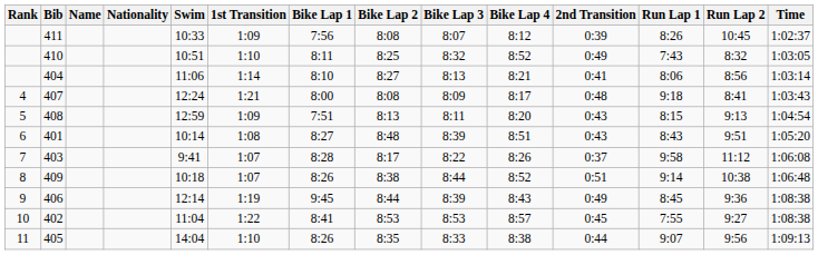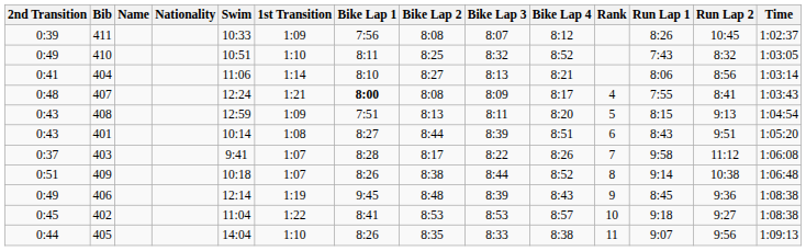 <table class="wikitable sortable" style="text-align:center">
 <tr>
-<th>Rank</th>
+<th>2nd Transition</th>
 <th>Bib</th>
 <th>Name</th>
 <th>Nationality</th>
 <th>Swim</th>
 <th>1st Transition</th>
 <th>Bike Lap 1</th>
 <th>Bike Lap 2</th>
 <th>Bike Lap 3</th>
 <th>Bike Lap 4</th>
-<th>2nd Transition</th>
+<th>Rank</th>
 <th>Run Lap 1</th>
 <th>Run Lap 2</th>
 <th>Time</th>
 </tr>
 <tr>
-<td></td>
+<td>0:39</td>
 <td>411</td>
 <td align=left></td>
 <td align=left></td>
 <td>10:33</td>
 <td>1:09</td>
 <td>7:56</td>
 <td>8:08</td>
 <td>8:07</td>
 <td>8:12</td>
-<td>0:39</td>
+<td></td>
 <td>8:26</td>
 <td>10:45</td>
 <td>1:02:37</td>
 </tr>
 <tr>
-<td></td>
+<td>0:49</td>
 <td>410</td>
 <td align=left></td>
 <td align=left></td>
 <td>10:51</td>
 <td>1:10</td>
 <td>8:11</td>
 <td>8:25</td>
 <td>8:32</td>
 <td>8:52</td>
-<td>0:49</td>
+<td></td>
 <td>7:43</td>
 <td>8:32</td>
 <td>1:03:05</td>
 </tr>
 <tr>
-<td></td>
+<td>0:41</td>
 <td>404</td>
 <td align=left></td>
 <td align=left></td>
 <td>11:06</td>
 <td>1:14</td>
 <td>8:10</td>
 <td>8:27</td>
 <td>8:13</td>
 <td>8:21</td>
-<td>0:41</td>
+<td></td>
 <td>8:06</td>
 <td>8:56</td>
 <td>1:03:14</td>
 </tr>
 <tr>
-<td>4</td>
+<td>0:48</td>
 <td>407</td>
 <td align=left></td>
 <td align=left></td>
 <td>12:24</td>
 <td>1:21</td>
-<td>8:00</td>
+<td><strong>8:00</strong></td>
 <td>8:08</td>
 <td>8:09</td>
 <td>8:17</td>
-<td>0:48</td>
-<td>9:18</td>
+<td>4</td>
+<td>7:55</td>
 <td>8:41</td>
 <td>1:03:43</td>
 </tr>
 <tr>
-<td>5</td>
+<td>0:43</td>
 <td>408</td>
 <td align=left></td>
 <td align=left></td>
 <td>12:59</td>
 <td>1:09</td>
 <td>7:51</td>
 <td>8:13</td>
 <td>8:11</td>
 <td>8:20</td>
-<td>0:43</td>
+<td>5</td>
 <td>8:15</td>
 <td>9:13</td>
 <td>1:04:54</td>
 </tr>
 <tr>
-<td>6</td>
+<td>0:43</td>
 <td>401</td>
 <td align=left></td>
 <td align=left></td>
 <td>10:14</td>
 <td>1:08</td>
 <td>8:27</td>
-<td>8:48</td>
+<td>8:44</td>
 <td>8:39</td>
 <td>8:51</td>
-<td>0:43</td>
+<td>6</td>
 <td>8:43</td>
 <td>9:51</td>
 <td>1:05:20</td>
 </tr>
 <tr>
-<td>7</td>
+<td>0:37</td>
 <td>403</td>
 <td align=left></td>
 <td align=left></td>
 <td>9:41</td>
 <td>1:07</td>
 <td>8:28</td>
 <td>8:17</td>
 <td>8:22</td>
 <td>8:26</td>
-<td>0:37</td>
+<td>7</td>
 <td>9:58</td>
 <td>11:12</td>
 <td>1:06:08</td>
 </tr>
 <tr>
-<td>8</td>
+<td>0:51</td>
 <td>409</td>
 <td align=left></td>
 <td align=left></td>
 <td>10:18</td>
 <td>1:07</td>
 <td>8:26</td>
 <td>8:38</td>
 <td>8:44</td>
 <td>8:52</td>
-<td>0:51</td>
+<td>8</td>
 <td>9:14</td>
 <td>10:38</td>
 <td>1:06:48</td>
 </tr>
 <tr>
-<td>9</td>
+<td>0:49</td>
 <td>406</td>
 <td align=left></td>
 <td align=left></td>
 <td>12:14</td>
 <td>1:19</td>
 <td>9:45</td>
-<td>8:44</td>
+<td>8:48</td>
 <td>8:39</td>
 <td>8:43</td>
-<td>0:49</td>
+<td>9</td>
 <td>8:45</td>
 <td>9:36</td>
 <td>1:08:38</td>
 </tr>
 <tr>
-<td>10</td>
+<td>0:45</td>
 <td>402</td>
 <td align=left></td>
 <td align=left></td>
 <td>11:04</td>
 <td>1:22</td>
 <td>8:41</td>
 <td>8:53</td>
 <td>8:53</td>
 <td>8:57</td>
-<td>0:45</td>
-<td>7:55</td>
+<td>10</td>
+<td>9:18</td>
 <td>9:27</td>
 <td>1:08:38</td>
 </tr>
 <tr>
-<td>11</td>
+<td>0:44</td>
 <td>405</td>
 <td align=left></td>
 <td align=left></td>
 <td>14:04</td>
 <td>1:10</td>
 <td>8:26</td>
 <td>8:35</td>
 <td>8:33</td>
 <td>8:38</td>
-<td>0:44</td>
+<td>11</td>
 <td>9:07</td>
 <td>9:56</td>
 <td>1:09:13</td>
 </tr>
 </table>
